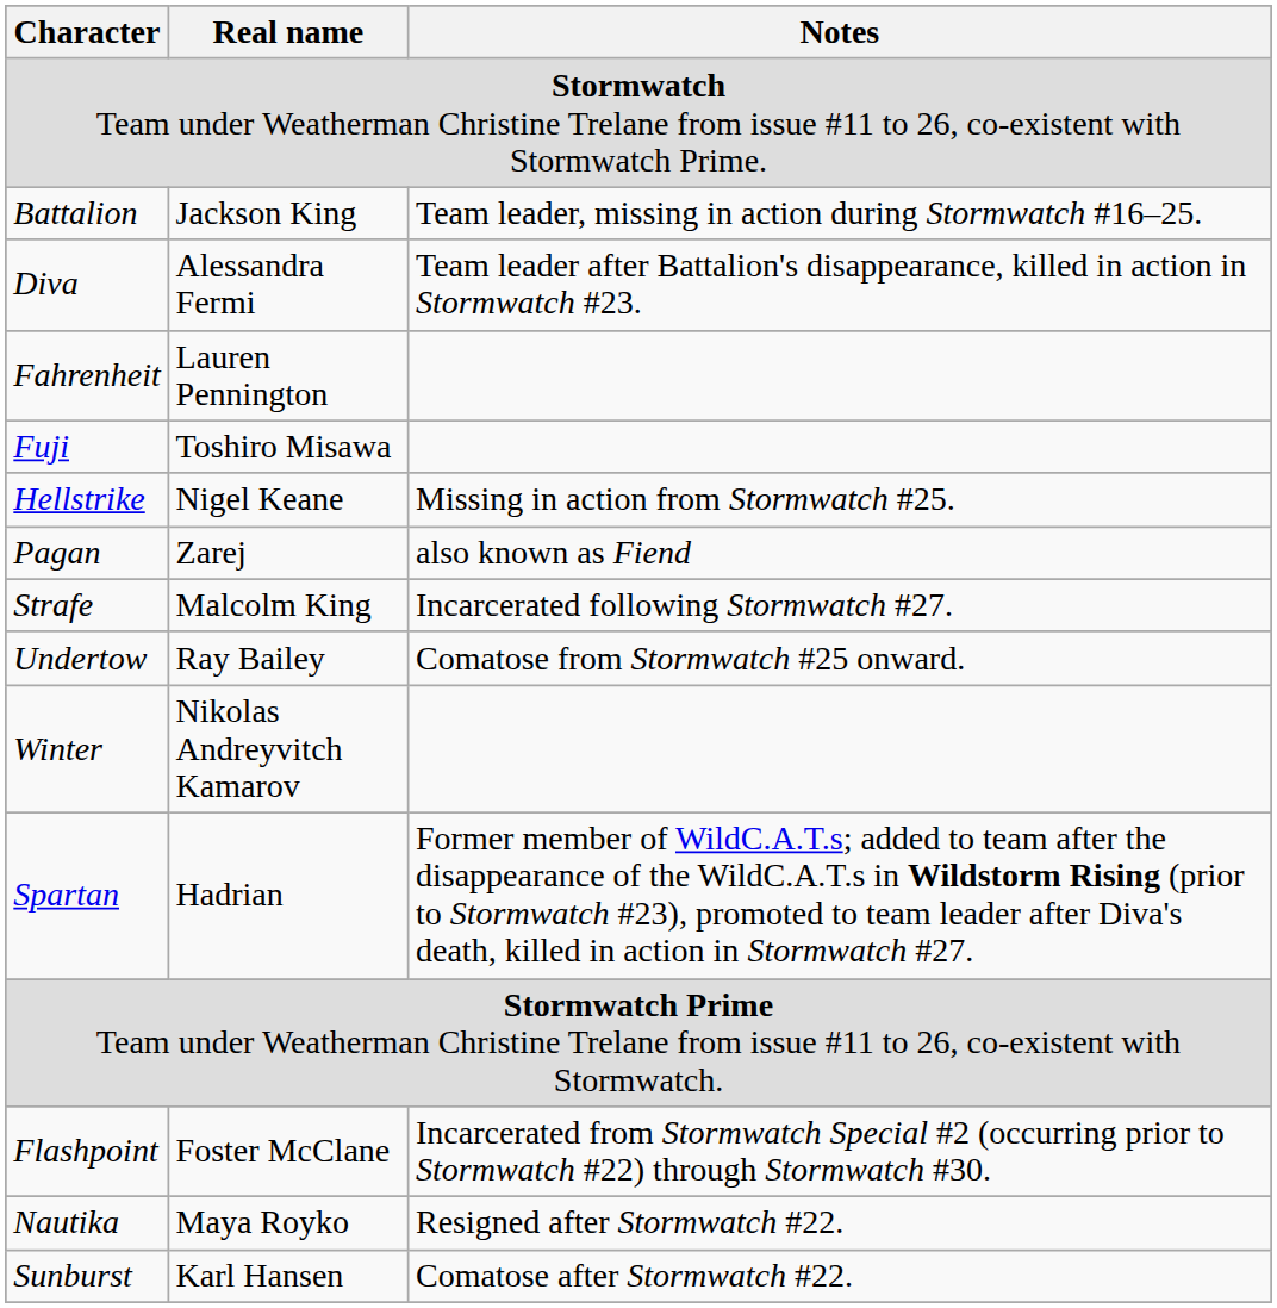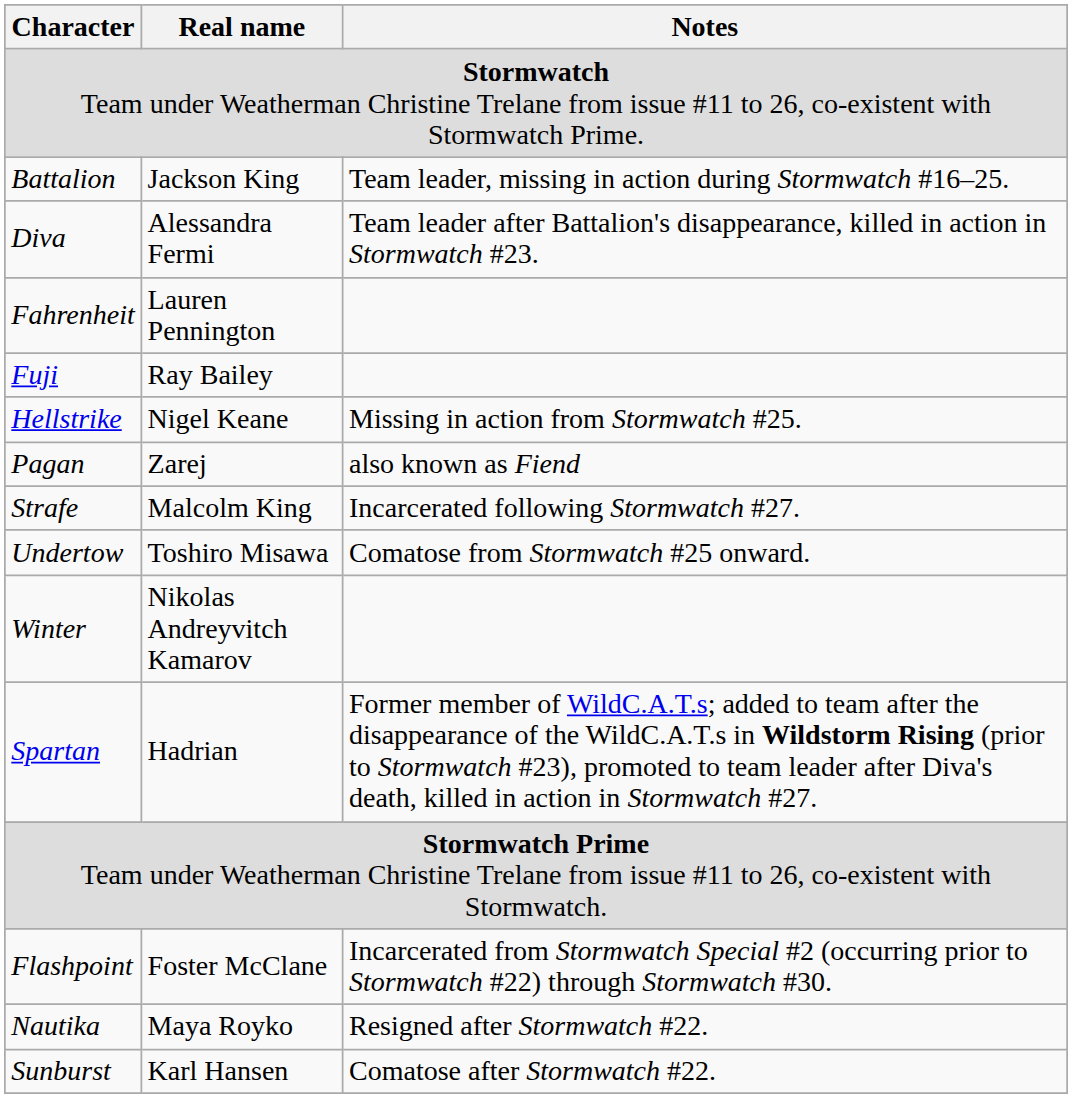 <table class="wikitable">
 <tr>
 <th>Character</th>
 <th>Real name</th>
 <th>Notes</th>
 </tr>
 <tr bgcolor="#DDDDDD">
 <td colspan=5 align=center><strong>Stormwatch</strong><br>Team under Weatherman Christine Trelane from issue #11 to 26, co-existent with Stormwatch Prime.</td>
 </tr>
 <tr>
 <td><em>Battalion</em></td>
 <td>Jackson King</td>
 <td>Team leader, missing in action during <em>Stormwatch</em> #16–25.</td>
 </tr>
 <tr>
 <td><em>Diva</em></td>
 <td>Alessandra Fermi</td>
 <td>Team leader after Battalion's disappearance, killed in action in <em>Stormwatch</em> #23.</td>
 </tr>
 <tr>
 <td><em>Fahrenheit</em></td>
 <td>Lauren Pennington</td>
 <td></td>
 </tr>
 <tr>
 <td><em><a href='#'>Fuji</a></em></td>
-<td>Toshiro Misawa</td>
+<td>Ray Bailey</td>
 <td></td>
 </tr>
 <tr>
 <td><em><a href='#'>Hellstrike</a></em></td>
 <td>Nigel Keane</td>
 <td>Missing in action from <em>Stormwatch</em> #25.</td>
 </tr>
 <tr>
 <td><em>Pagan</em></td>
 <td>Zarej</td>
 <td>also known as <em>Fiend</em></td>
 </tr>
 <tr>
 <td><em>Strafe</em></td>
 <td>Malcolm King</td>
 <td>Incarcerated following <em>Stormwatch</em> #27.</td>
 </tr>
 <tr>
 <td><em>Undertow</em></td>
-<td>Ray Bailey</td>
+<td>Toshiro Misawa</td>
 <td>Comatose from <em>Stormwatch</em> #25 onward.</td>
 </tr>
 <tr>
 <td><em>Winter</em></td>
 <td>Nikolas Andreyvitch Kamarov</td>
 <td></td>
 </tr>
 <tr>
 <td><em><a href='#'>Spartan</a></em></td>
 <td>Hadrian</td>
 <td>Former member of <a href='#'>WildC.A.T.s</a>; added to team after the disappearance of the WildC.A.T.s in <strong>Wildstorm Rising</strong> (prior to <em>Stormwatch</em> #23), promoted to team leader after Diva's death, killed in action in <em>Stormwatch</em> #27.</td>
 </tr>
 <tr bgcolor="#DDDDDD">
 <td colspan=5 align=center><strong>Stormwatch Prime</strong><br>Team under Weatherman Christine Trelane from issue #11 to 26, co-existent with Stormwatch.</td>
 </tr>
 <tr>
 <td><em>Flashpoint</em></td>
 <td>Foster McClane</td>
 <td>Incarcerated from <em>Stormwatch Special</em> #2 (occurring prior to <em>Stormwatch</em> #22) through <em>Stormwatch</em> #30.</td>
 </tr>
 <tr>
 <td><em>Nautika</em></td>
 <td>Maya Royko</td>
 <td>Resigned after <em>Stormwatch</em> #22.</td>
 </tr>
 <tr>
 <td><em>Sunburst</em></td>
 <td>Karl Hansen</td>
 <td>Comatose after <em>Stormwatch</em> #22.</td>
 </tr>
 <tr>
 </tr>
 </table>
